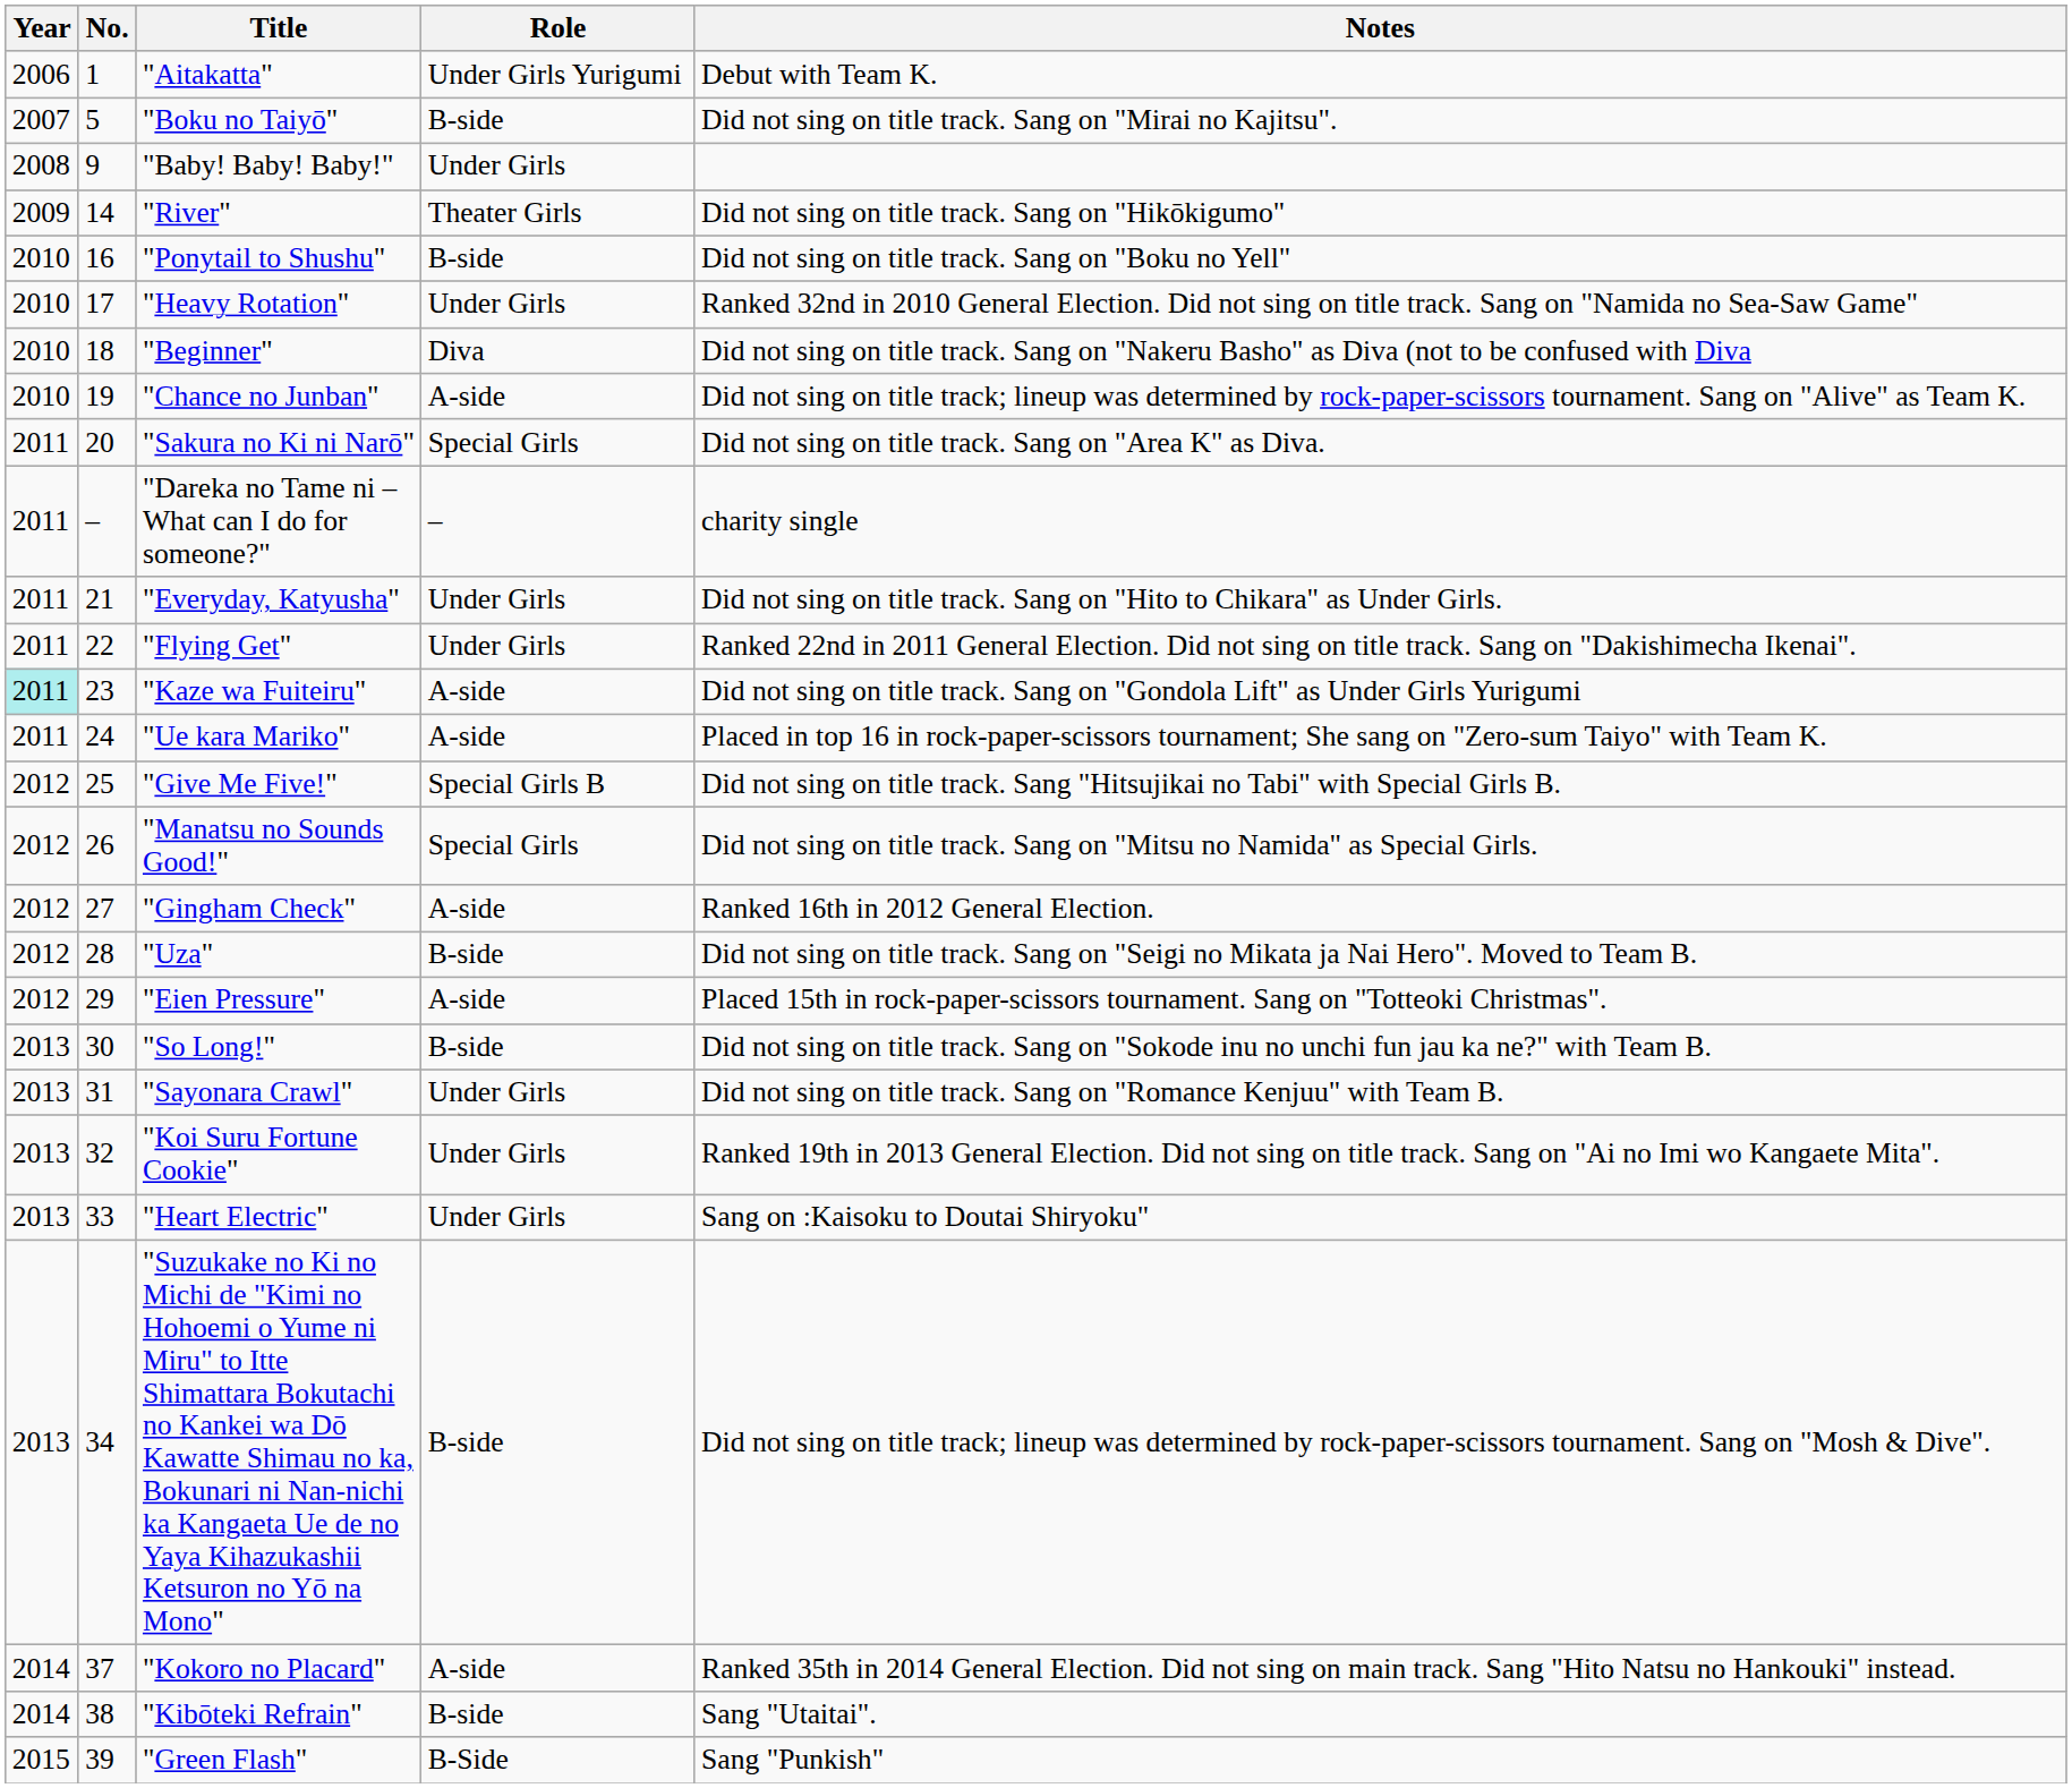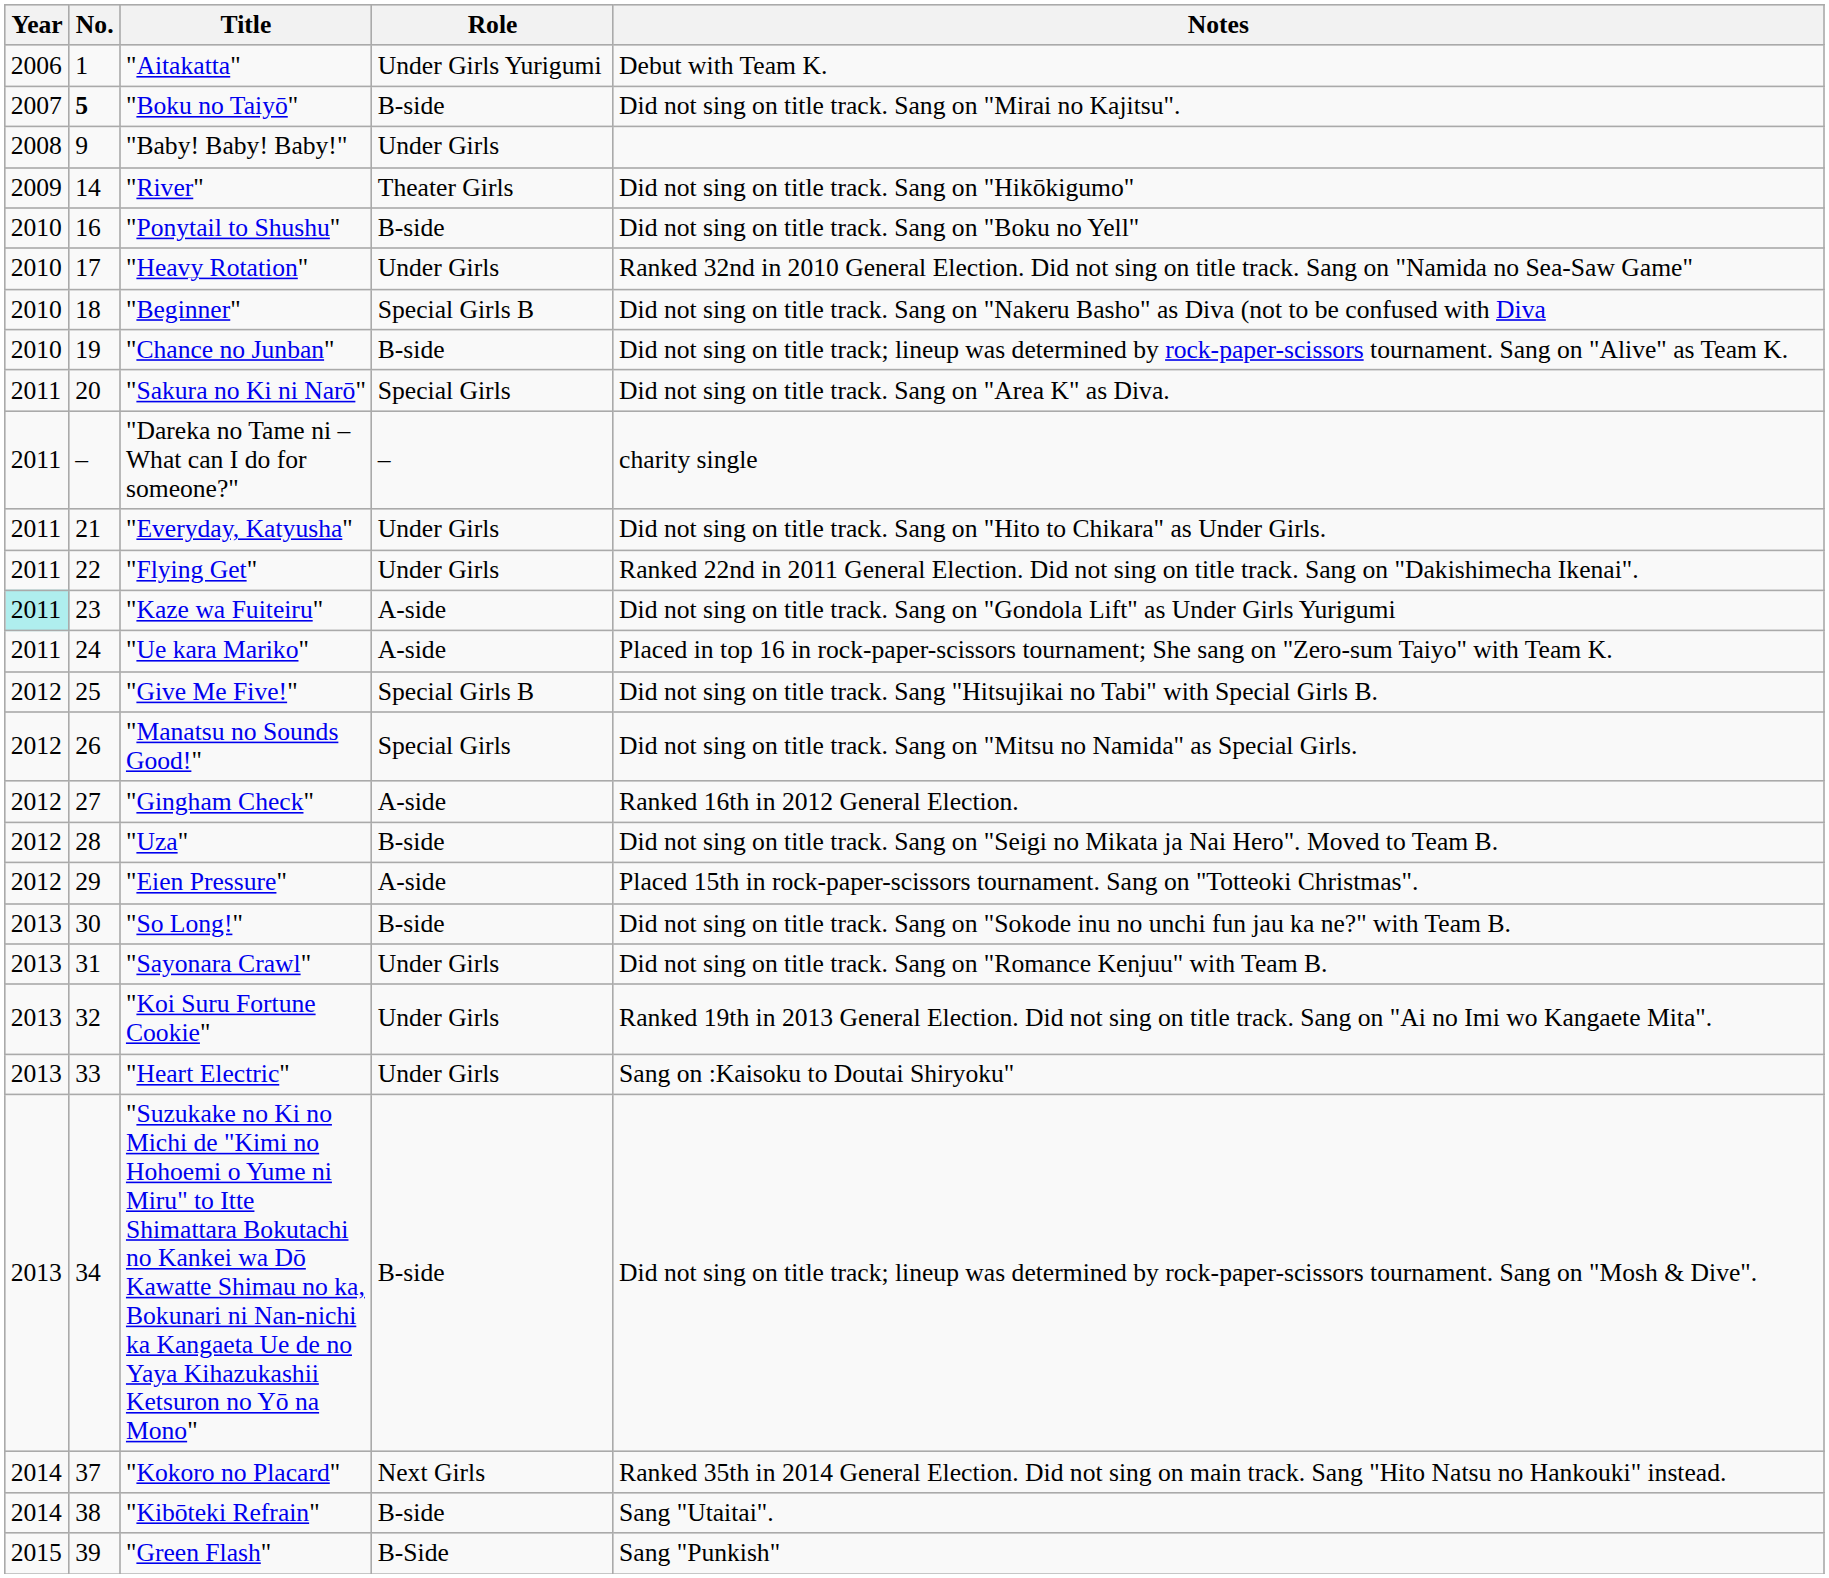 <table class="wikitable sortable"  style="width:90%;">
 <tr>
 <th>Year</th>
 <th data-sort-type="number">No. </th>
 <th style="width:150px;">Title </th>
 <th>Role  </th>
 <th class="unsortable">Notes </th>
 </tr>
 <tr>
 <td>2006</td>
 <td>1</td>
 <td>"<a href='#'>Aitakatta</a>"</td>
 <td>Under Girls Yurigumi</td>
 <td>Debut with Team K.</td>
 </tr>
 <tr>
 <td>2007</td>
-<td>5</td>
+<td><strong>5</strong></td>
 <td>"<a href='#'>Boku no Taiyō</a>"</td>
 <td>B-side</td>
 <td>Did not sing on title track. Sang on "Mirai no Kajitsu".</td>
 </tr>
 <tr>
 <td>2008</td>
 <td>9</td>
 <td>"Baby! Baby! Baby!"</td>
 <td>Under Girls</td>
 <td></td>
 </tr>
 <tr>
 <td>2009</td>
 <td>14</td>
 <td>"<a href='#'>River</a>"</td>
 <td>Theater Girls</td>
 <td>Did not sing on title track. Sang on "Hikōkigumo"</td>
 </tr>
 <tr>
 <td>2010</td>
 <td>16</td>
 <td>"<a href='#'>Ponytail to Shushu</a>"</td>
 <td>B-side</td>
 <td>Did not sing on title track. Sang on "Boku no Yell"</td>
 </tr>
 <tr>
 <td>2010</td>
 <td>17</td>
 <td>"<a href='#'>Heavy Rotation</a>"</td>
 <td>Under Girls</td>
 <td>Ranked 32nd in 2010 General Election. Did not sing on title track. Sang on "Namida no Sea-Saw Game"</td>
 </tr>
 <tr>
 <td>2010</td>
 <td>18</td>
 <td>"<a href='#'>Beginner</a>"</td>
-<td>Diva</td>
+<td>Special Girls B</td>
 <td>Did not sing on title track. Sang on "Nakeru Basho" as Diva (not to be confused with <a href='#'>Diva</a></td>
 </tr>
 <tr>
 <td>2010</td>
 <td>19</td>
 <td>"<a href='#'>Chance no Junban</a>"</td>
-<td>A-side</td>
+<td>B-side</td>
 <td>Did not sing on title track; lineup was determined by <a href='#'>rock-paper-scissors</a> tournament. Sang on "Alive" as Team K.</td>
 </tr>
 <tr>
 <td>2011</td>
 <td>20</td>
 <td>"<a href='#'>Sakura no Ki ni Narō</a>"</td>
 <td>Special Girls</td>
 <td>Did not sing on title track. Sang on "Area K" as Diva.</td>
 </tr>
 <tr>
 <td>2011</td>
 <td>–</td>
 <td>"Dareka no Tame ni – What can I do for someone?"</td>
 <td>–</td>
 <td>charity single</td>
 </tr>
 <tr>
 <td>2011</td>
 <td>21</td>
 <td>"<a href='#'>Everyday, Katyusha</a>"</td>
 <td>Under Girls</td>
 <td>Did not sing on title track. Sang on "Hito to Chikara" as Under Girls.</td>
 </tr>
 <tr>
 <td>2011</td>
 <td>22</td>
 <td>"<a href='#'>Flying Get</a>"</td>
 <td>Under Girls</td>
 <td>Ranked 22nd in 2011 General Election. Did not sing on title track. Sang on "Dakishimecha Ikenai".</td>
 </tr>
 <tr>
 <td style="background: paleturquoise;">2011</td>
 <td>23</td>
 <td>"<a href='#'>Kaze wa Fuiteiru</a>"</td>
 <td>A-side</td>
 <td>Did not sing on title track. Sang on "Gondola Lift" as Under Girls Yurigumi</td>
 </tr>
 <tr>
 <td>2011</td>
 <td>24</td>
 <td>"<a href='#'>Ue kara Mariko</a>"</td>
 <td>A-side</td>
 <td>Placed in top 16 in rock-paper-scissors tournament; She sang on "Zero-sum Taiyo" with Team K.</td>
 </tr>
 <tr>
 <td>2012</td>
 <td>25</td>
 <td>"<a href='#'>Give Me Five!</a>"</td>
 <td>Special Girls B</td>
 <td>Did not sing on title track. Sang "Hitsujikai no Tabi" with Special Girls B. </td>
 </tr>
 <tr>
 <td>2012</td>
 <td>26</td>
 <td>"<a href='#'>Manatsu no Sounds Good!</a>"</td>
 <td>Special Girls</td>
 <td>Did not sing on title track. Sang on "Mitsu no Namida" as Special Girls.</td>
 </tr>
 <tr>
 <td>2012</td>
 <td>27</td>
 <td>"<a href='#'>Gingham Check</a>"</td>
 <td>A-side</td>
 <td>Ranked 16th in 2012 General Election.</td>
 </tr>
 <tr>
 <td>2012</td>
 <td>28</td>
 <td>"<a href='#'>Uza</a>"</td>
 <td>B-side</td>
 <td>Did not sing on title track. Sang on "Seigi no Mikata ja Nai Hero". Moved to Team B.</td>
 </tr>
 <tr>
 <td>2012</td>
 <td>29</td>
 <td>"<a href='#'>Eien Pressure</a>"</td>
 <td>A-side</td>
 <td>Placed 15th in rock-paper-scissors tournament. Sang on "Totteoki Christmas".</td>
 </tr>
 <tr>
 <td>2013</td>
 <td>30</td>
 <td>"<a href='#'>So Long!</a>"</td>
 <td>B-side</td>
 <td>Did not sing on title track. Sang on "Sokode inu no unchi fun jau ka ne?" with Team B.</td>
 </tr>
 <tr>
 <td>2013</td>
 <td>31</td>
 <td>"<a href='#'>Sayonara Crawl</a>"</td>
 <td>Under Girls</td>
 <td>Did not sing on title track. Sang on "Romance Kenjuu" with Team B.</td>
 </tr>
 <tr>
 <td>2013</td>
 <td>32</td>
 <td>"<a href='#'>Koi Suru Fortune Cookie</a>"</td>
 <td>Under Girls</td>
 <td>Ranked 19th in 2013 General Election. Did not sing on title track. Sang on "Ai no Imi wo Kangaete Mita".</td>
 </tr>
 <tr>
 <td>2013</td>
 <td>33</td>
 <td>"<a href='#'>Heart Electric</a>"</td>
 <td>Under Girls</td>
 <td>Sang on :Kaisoku to Doutai Shiryoku"</td>
 </tr>
 <tr>
 <td>2013</td>
 <td>34</td>
 <td>"<a href='#'>Suzukake no Ki no Michi de "Kimi no Hohoemi o Yume ni Miru" to Itte Shimattara Bokutachi no Kankei wa Dō Kawatte Shimau no ka, Bokunari ni Nan-nichi ka Kangaeta Ue de no Yaya Kihazukashii Ketsuron no Yō na Mono</a>"</td>
 <td>B-side</td>
 <td>Did not sing on title track; lineup was determined by rock-paper-scissors tournament. Sang on "Mosh & Dive".</td>
 </tr>
 <tr>
 <td>2014</td>
 <td>37</td>
 <td>"<a href='#'>Kokoro no Placard</a>"</td>
-<td>A-side</td>
+<td>Next Girls</td>
 <td>Ranked 35th in 2014 General Election. Did not sing on main track. Sang "Hito Natsu no Hankouki" instead.</td>
 </tr>
 <tr>
 <td>2014</td>
 <td>38</td>
 <td>"<a href='#'>Kibōteki Refrain</a>"</td>
 <td>B-side</td>
 <td>Sang "Utaitai".</td>
 </tr>
 <tr>
 <td>2015</td>
 <td>39</td>
 <td>"<a href='#'>Green Flash</a>"</td>
 <td>B-Side</td>
 <td>Sang "Punkish"</td>
 </tr>
 <tr>
 </tr>
 </table>
